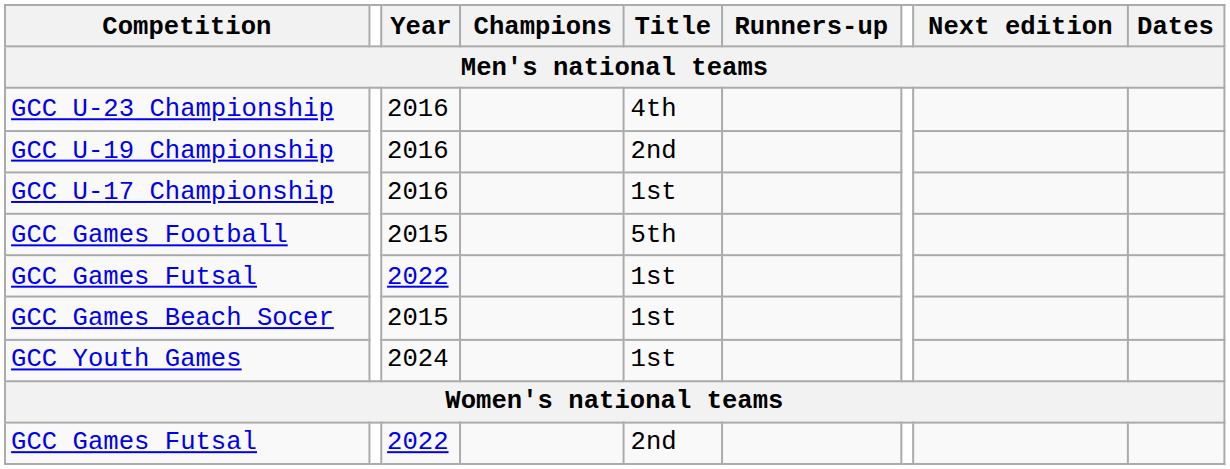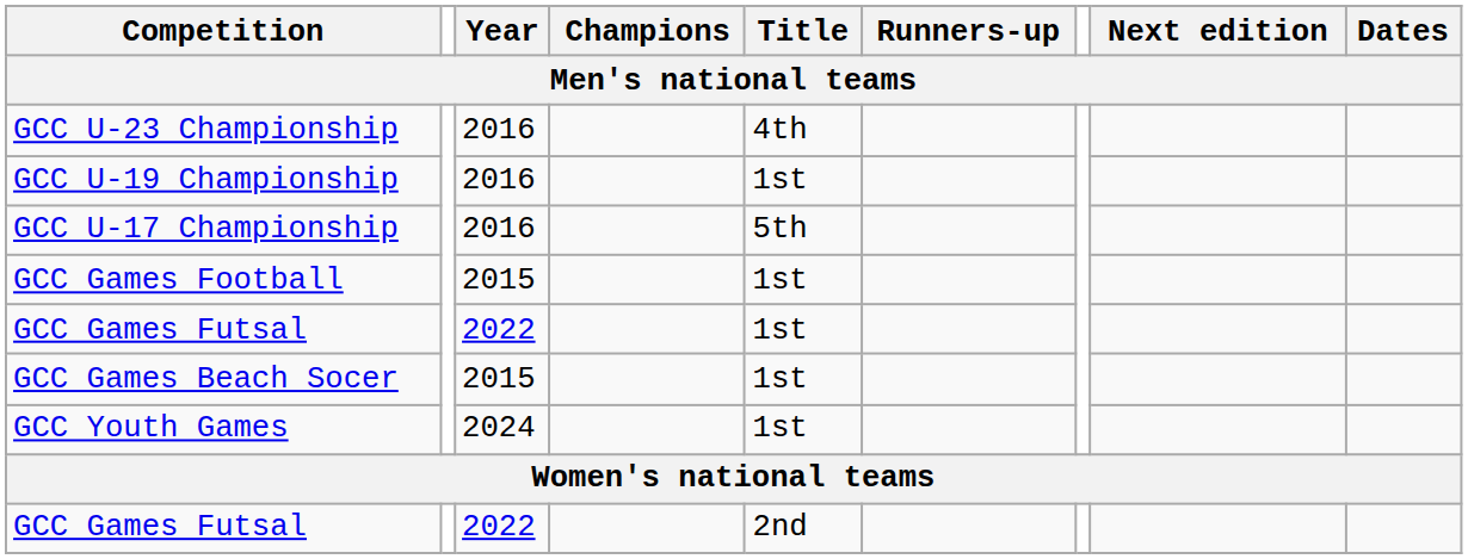 <table class="wikitable sortable">
 <tr>
 <th>Competition</th>
 <td width="1%" rowspan=1 style="background-color:#ffffff;"></td>
 <th>Year</th>
 <th>Champions</th>
 <th>Title</th>
 <th>Runners-up</th>
 <td width="1%" rowspan=1 style="background-color:#ffffff;"></td>
 <th>Next edition</th>
 <th>Dates</th>
 </tr>
 <tr>
 <th colspan=9>Men's national teams</th>
 </tr>
 <tr>
 <td><a href='#'>GCC U-23 Championship</a></td>
 <td width="1%" rowspan=7 style="background-color:#ffffff;"></td>
 <td>2016</td>
 <td></td>
 <td>4th</td>
 <td></td>
 <td width="1%" rowspan=7 style="background-color:#ffffff;"></td>
 <td></td>
 <td></td>
 </tr>
 <tr>
 <td><a href='#'>GCC U-19 Championship</a></td>
 <td>2016</td>
 <td></td>
-<td>2nd</td>
+<td>1st</td>
 <td></td>
 <td></td>
 <td></td>
 </tr>
 <tr>
 <td><a href='#'>GCC U-17 Championship</a></td>
 <td>2016</td>
 <td></td>
-<td>1st</td>
+<td>5th</td>
 <td></td>
 <td></td>
 <td></td>
 </tr>
 <tr>
 <td><a href='#'>GCC Games Football</a></td>
 <td>2015</td>
 <td></td>
-<td>5th</td>
+<td>1st</td>
 <td></td>
 <td></td>
 <td></td>
 </tr>
 <tr>
 <td><a href='#'>GCC Games Futsal</a></td>
 <td><a href='#'>2022</a></td>
 <td></td>
 <td>1st</td>
 <td></td>
 <td></td>
 <td></td>
 </tr>
 <tr>
 <td><a href='#'>GCC Games Beach Socer</a></td>
 <td>2015</td>
 <td></td>
 <td>1st</td>
 <td></td>
 <td></td>
 <td></td>
 </tr>
 <tr>
 <td><a href='#'>GCC Youth Games</a></td>
 <td>2024</td>
 <td></td>
 <td>1st</td>
 <td></td>
 <td></td>
 <td></td>
 </tr>
 <tr>
 <th colspan=9>Women's national teams</th>
 </tr>
 <tr>
 <td><a href='#'>GCC Games Futsal</a></td>
 <td width="1%" rowspan=1 style="background-color:#ffffff;"></td>
 <td><a href='#'>2022</a></td>
 <td></td>
 <td>2nd</td>
 <td></td>
 <td width="1%" rowspan=1 style="background-color:#ffffff;"></td>
 <td></td>
 <td></td>
 </tr>
 </table>
